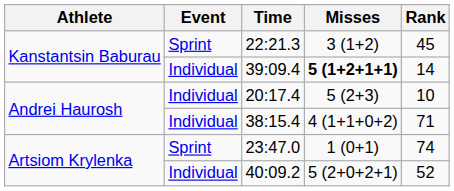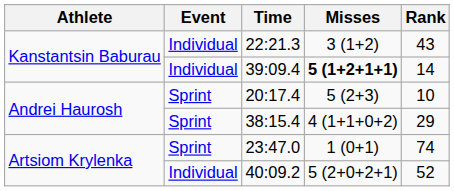 <table class="wikitable" style="font-size:90%">
 <tr>
 <th>Athlete</th>
 <th>Event</th>
 <th>Time</th>
 <th>Misses</th>
 <th>Rank</th>
 </tr>
 <tr align=center>
 <td align=left rowspan=2><a href='#'>Kanstantsin Baburau</a></td>
-<td align=left><a href='#'>Sprint</a></td>
+<td align=left><a href='#'>Individual</a></td>
 <td>22:21.3</td>
 <td>3 (1+2)</td>
-<td>45</td>
+<td>43</td>
 </tr>
 <tr align=center>
 <td align=left><a href='#'>Individual</a></td>
 <td>39:09.4</td>
 <td><strong>5 (1+2+1+1)</strong></td>
 <td>14</td>
 </tr>
 <tr align=center>
 <td align=left rowspan=2><a href='#'>Andrei Haurosh</a></td>
-<td align=left><a href='#'>Individual</a></td>
+<td align=left><a href='#'>Sprint</a></td>
 <td>20:17.4</td>
 <td>5 (2+3)</td>
 <td>10</td>
 </tr>
 <tr align=center>
-<td align=left><a href='#'>Individual</a></td>
+<td align=left><a href='#'>Sprint</a></td>
 <td>38:15.4</td>
 <td>4 (1+1+0+2)</td>
-<td>71</td>
+<td>29</td>
 </tr>
 <tr align=center>
 <td align=left rowspan=2><a href='#'>Artsiom Krylenka</a></td>
 <td align=left><a href='#'>Sprint</a></td>
 <td>23:47.0</td>
 <td>1 (0+1)</td>
 <td>74</td>
 </tr>
 <tr align=center>
 <td align=left><a href='#'>Individual</a></td>
 <td>40:09.2</td>
 <td>5 (2+0+2+1)</td>
 <td>52</td>
 </tr>
 </table>
